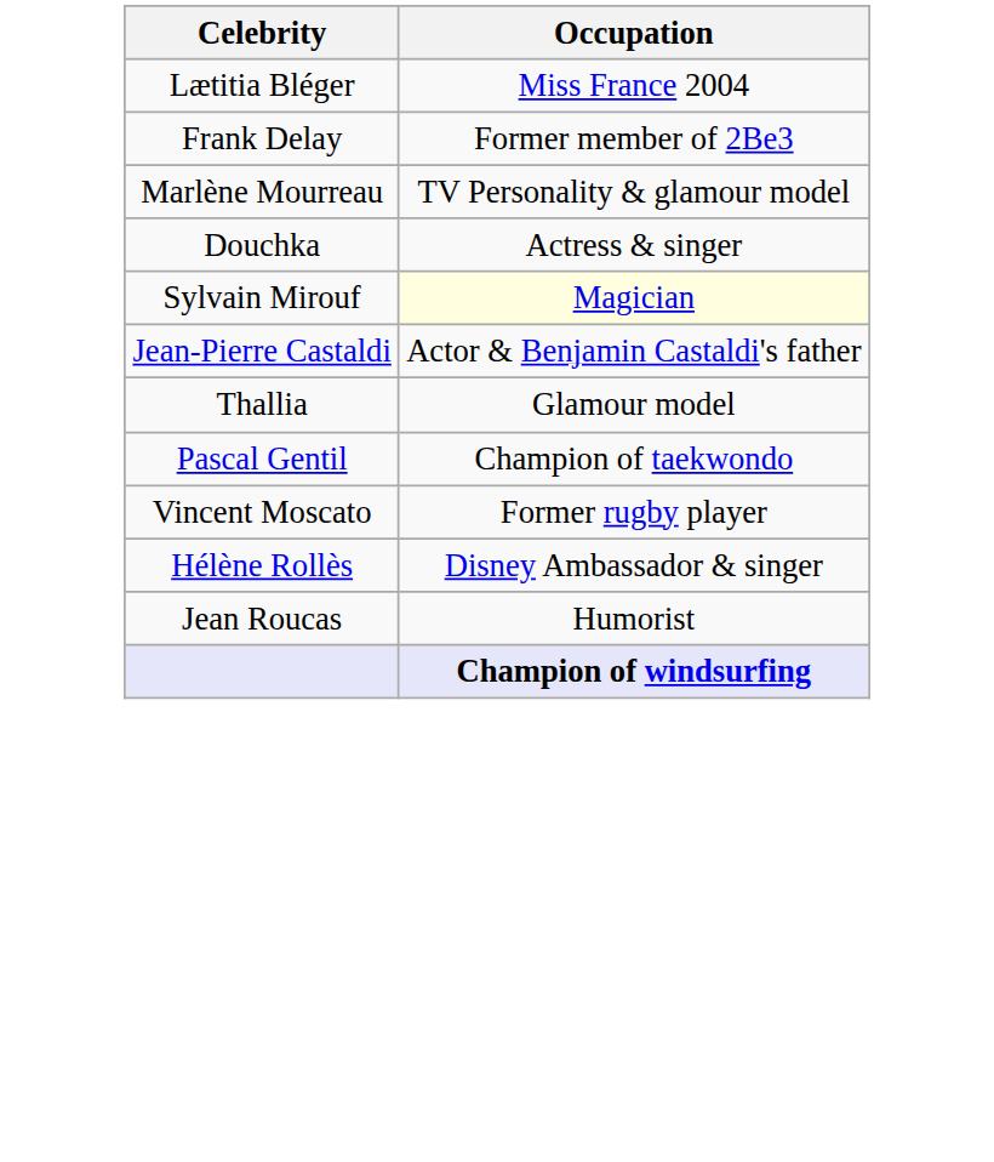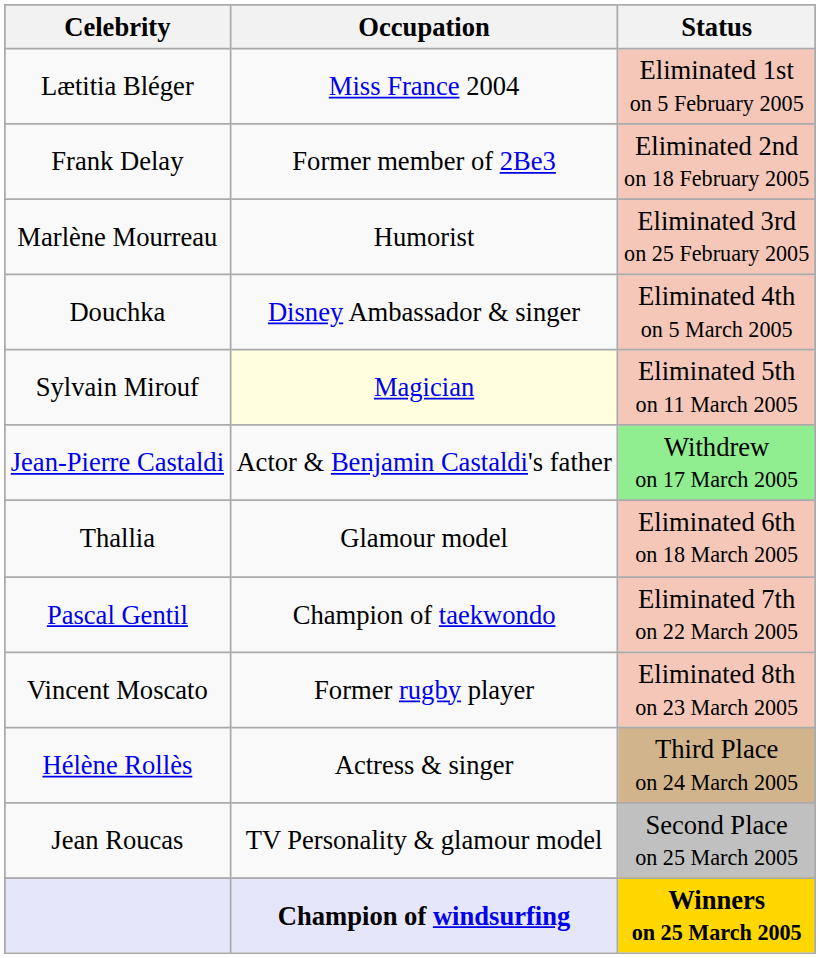 <table class="wikitable" style="margin:auto; text-align:center; font-size:95%;">
 <tr>
 <th>Celebrity</th>
 <th>Occupation</th>
+<th>Status</th>
 </tr>
 <tr>
 <td>Lætitia Bléger</td>
 <td><a href='#'>Miss France</a> 2004</td>
+<td style="background:#f4c7b8;">Eliminated 1st<br><small>on 5 February 2005</small></td>
 </tr>
 <tr>
 <td>Frank Delay</td>
 <td>Former member of <a href='#'>2Be3</a></td>
+<td style="background:#f4c7b8;">Eliminated 2nd<br><small>on 18 February 2005</small></td>
 </tr>
 <tr>
 <td>Marlène Mourreau</td>
-<td>TV Personality & glamour model</td>
+<td>Humorist</td>
+<td style="background:#f4c7b8;">Eliminated 3rd<br><small>on 25 February 2005</small></td>
 </tr>
 <tr>
 <td>Douchka</td>
-<td>Actress & singer</td>
+<td><a href='#'>Disney</a> Ambassador & singer</td>
+<td style="background:#f4c7b8;">Eliminated 4th<br><small>on 5 March 2005</small></td>
 </tr>
 <tr>
 <td>Sylvain Mirouf</td>
 <td style="background: lightyellow;"><a href='#'>Magician</a></td>
+<td style="background:#f4c7b8;">Eliminated 5th<br><small>on 11 March 2005</small></td>
 </tr>
 <tr>
 <td><a href='#'>Jean-Pierre Castaldi</a></td>
 <td>Actor & <a href='#'>Benjamin Castaldi</a>'s father</td>
+<td style="background:lightgreen;">Withdrew <br><small>on 17 March 2005</small></td>
 </tr>
 <tr>
 <td>Thallia</td>
 <td>Glamour model</td>
+<td style="background:#f4c7b8;">Eliminated 6th<br><small>on 18 March 2005</small></td>
 </tr>
 <tr>
 <td><a href='#'>Pascal Gentil</a></td>
 <td>Champion of <a href='#'>taekwondo</a></td>
+<td style="background:#f4c7b8;">Eliminated 7th<br><small>on 22 March 2005</small></td>
 </tr>
 <tr>
 <td>Vincent Moscato</td>
 <td>Former <a href='#'>rugby</a> player</td>
+<td style="background:#f4c7b8;">Eliminated 8th<br><small>on 23 March 2005</small></td>
 </tr>
 <tr>
 <td><a href='#'>Hélène Rollès</a></td>
-<td><a href='#'>Disney</a> Ambassador & singer</td>
+<td>Actress & singer</td>
+<td style="background:tan;">Third Place<br><small>on 24 March 2005</small></td>
 </tr>
 <tr>
 <td>Jean Roucas</td>
-<td>Humorist</td>
+<td>TV Personality & glamour model</td>
+<td style="background:silver;">Second Place<br><small>on 25 March 2005</small></td>
 </tr>
 <tr>
 <td style="background:lavender;"><strong></strong></td>
 <td style="background:lavender;"><strong>Champion of <a href='#'>windsurfing</a></strong></td>
+<td style="background:gold;"><strong>Winners<br><small>on 25 March 2005</small></strong></td>
 </tr>
 </table>
